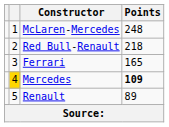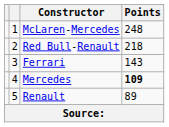 <table class="wikitable" style="font-size: 85%;">
 <tr>
 <th></th>
 <th></th>
 <th>Constructor</th>
 <th>Points</th>
 </tr>
 <tr>
 <td></td>
 <td align="center">1</td>
 <td> <a href='#'>McLaren</a>-<a href='#'>Mercedes</a></td>
 <td>248</td>
 </tr>
 <tr>
 <td></td>
 <td align="center">2</td>
 <td> <a href='#'>Red Bull</a>-<a href='#'>Renault</a></td>
 <td>218</td>
 </tr>
 <tr>
 <td></td>
 <td align="center">3</td>
 <td> <a href='#'>Ferrari</a></td>
-<td>165</td>
+<td>143</td>
 </tr>
 <tr>
 <td></td>
-<td align="center" style="background: gold;">4</td>
+<td align="center">4</td>
 <td> <a href='#'>Mercedes</a></td>
 <td><strong>109</strong></td>
 </tr>
 <tr>
 <td></td>
 <td align="center">5</td>
 <td> <a href='#'>Renault</a></td>
 <td>89</td>
 </tr>
 <tr>
 <th colspan=4>Source:</th>
 </tr>
 </table>
